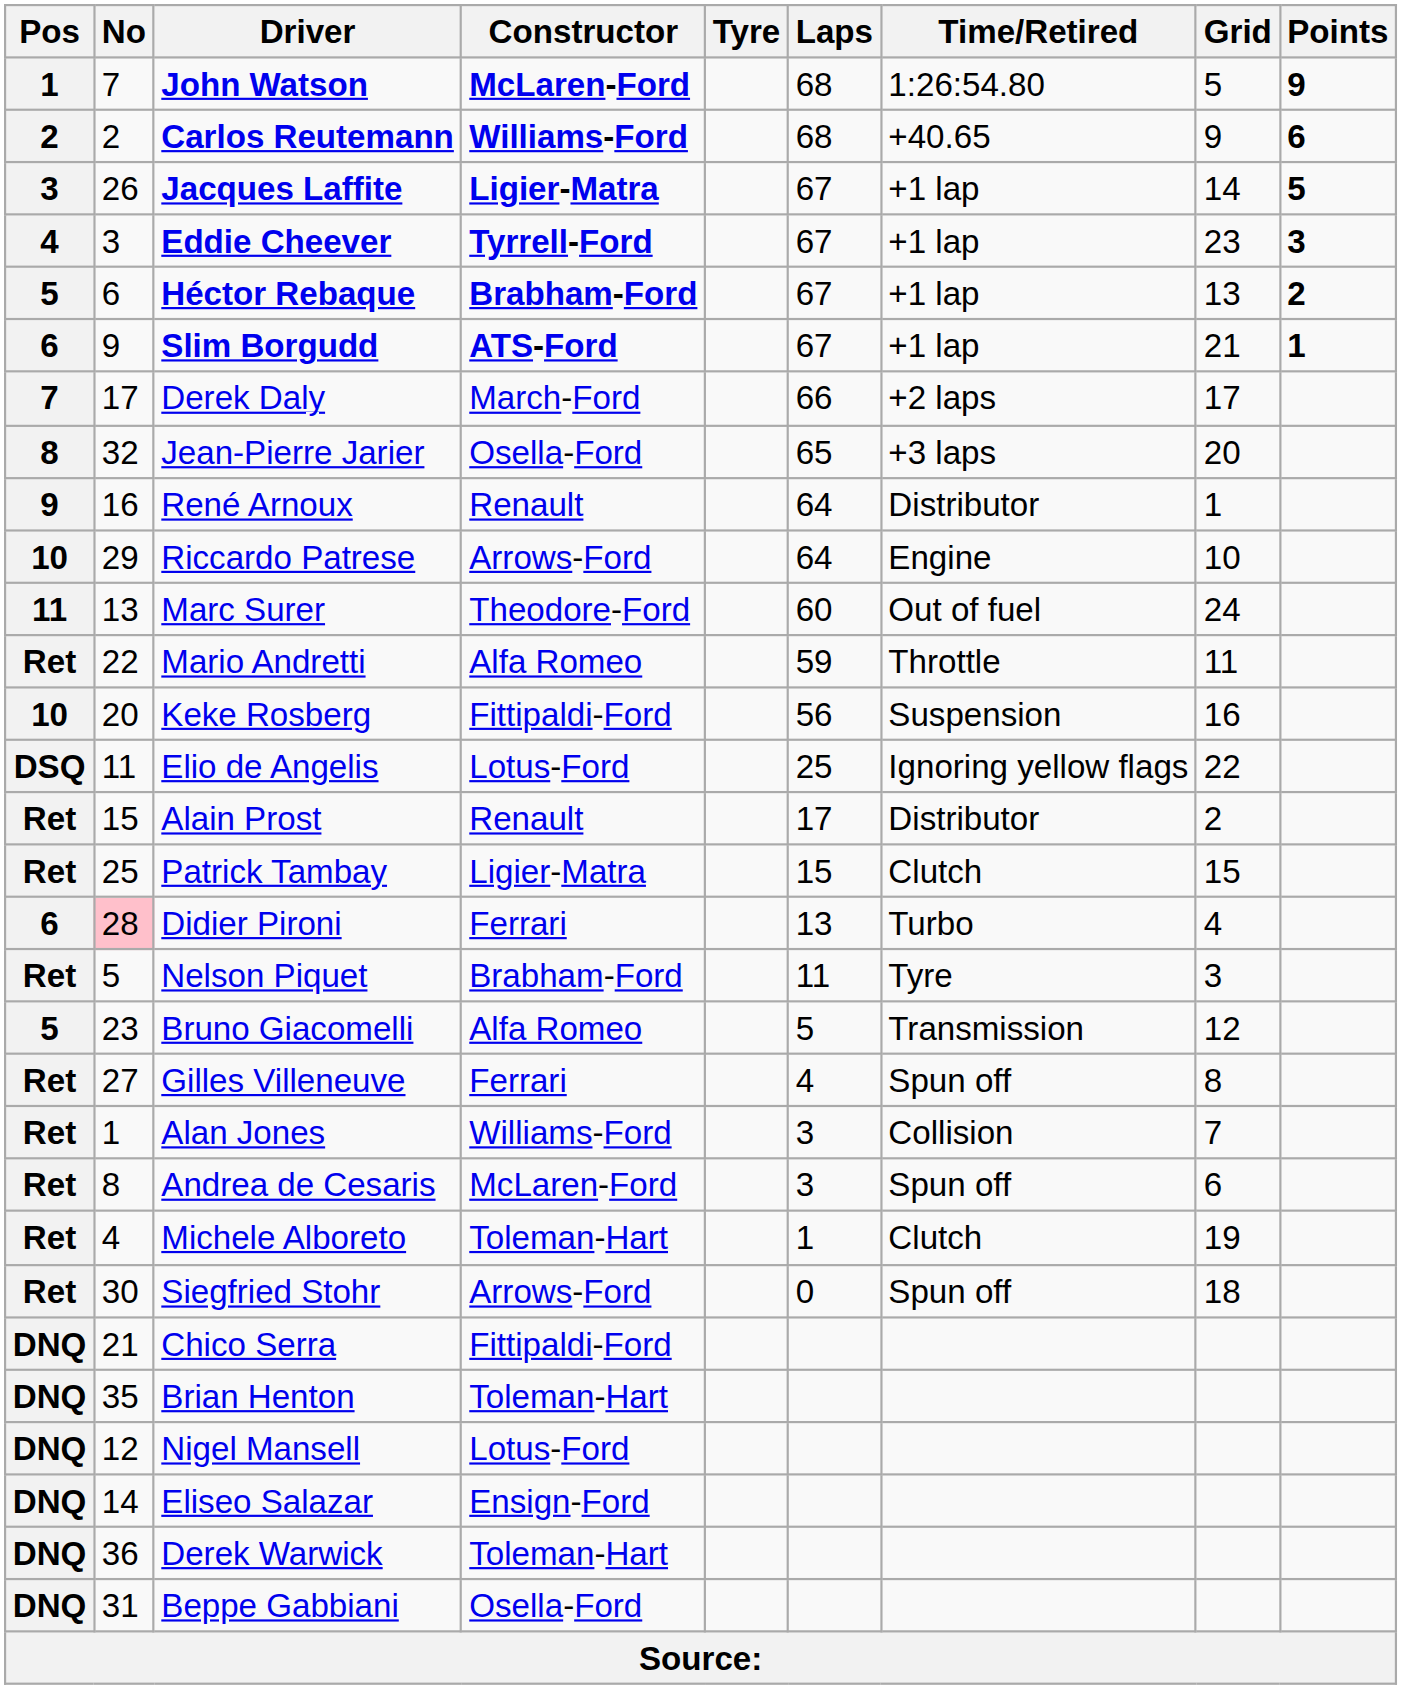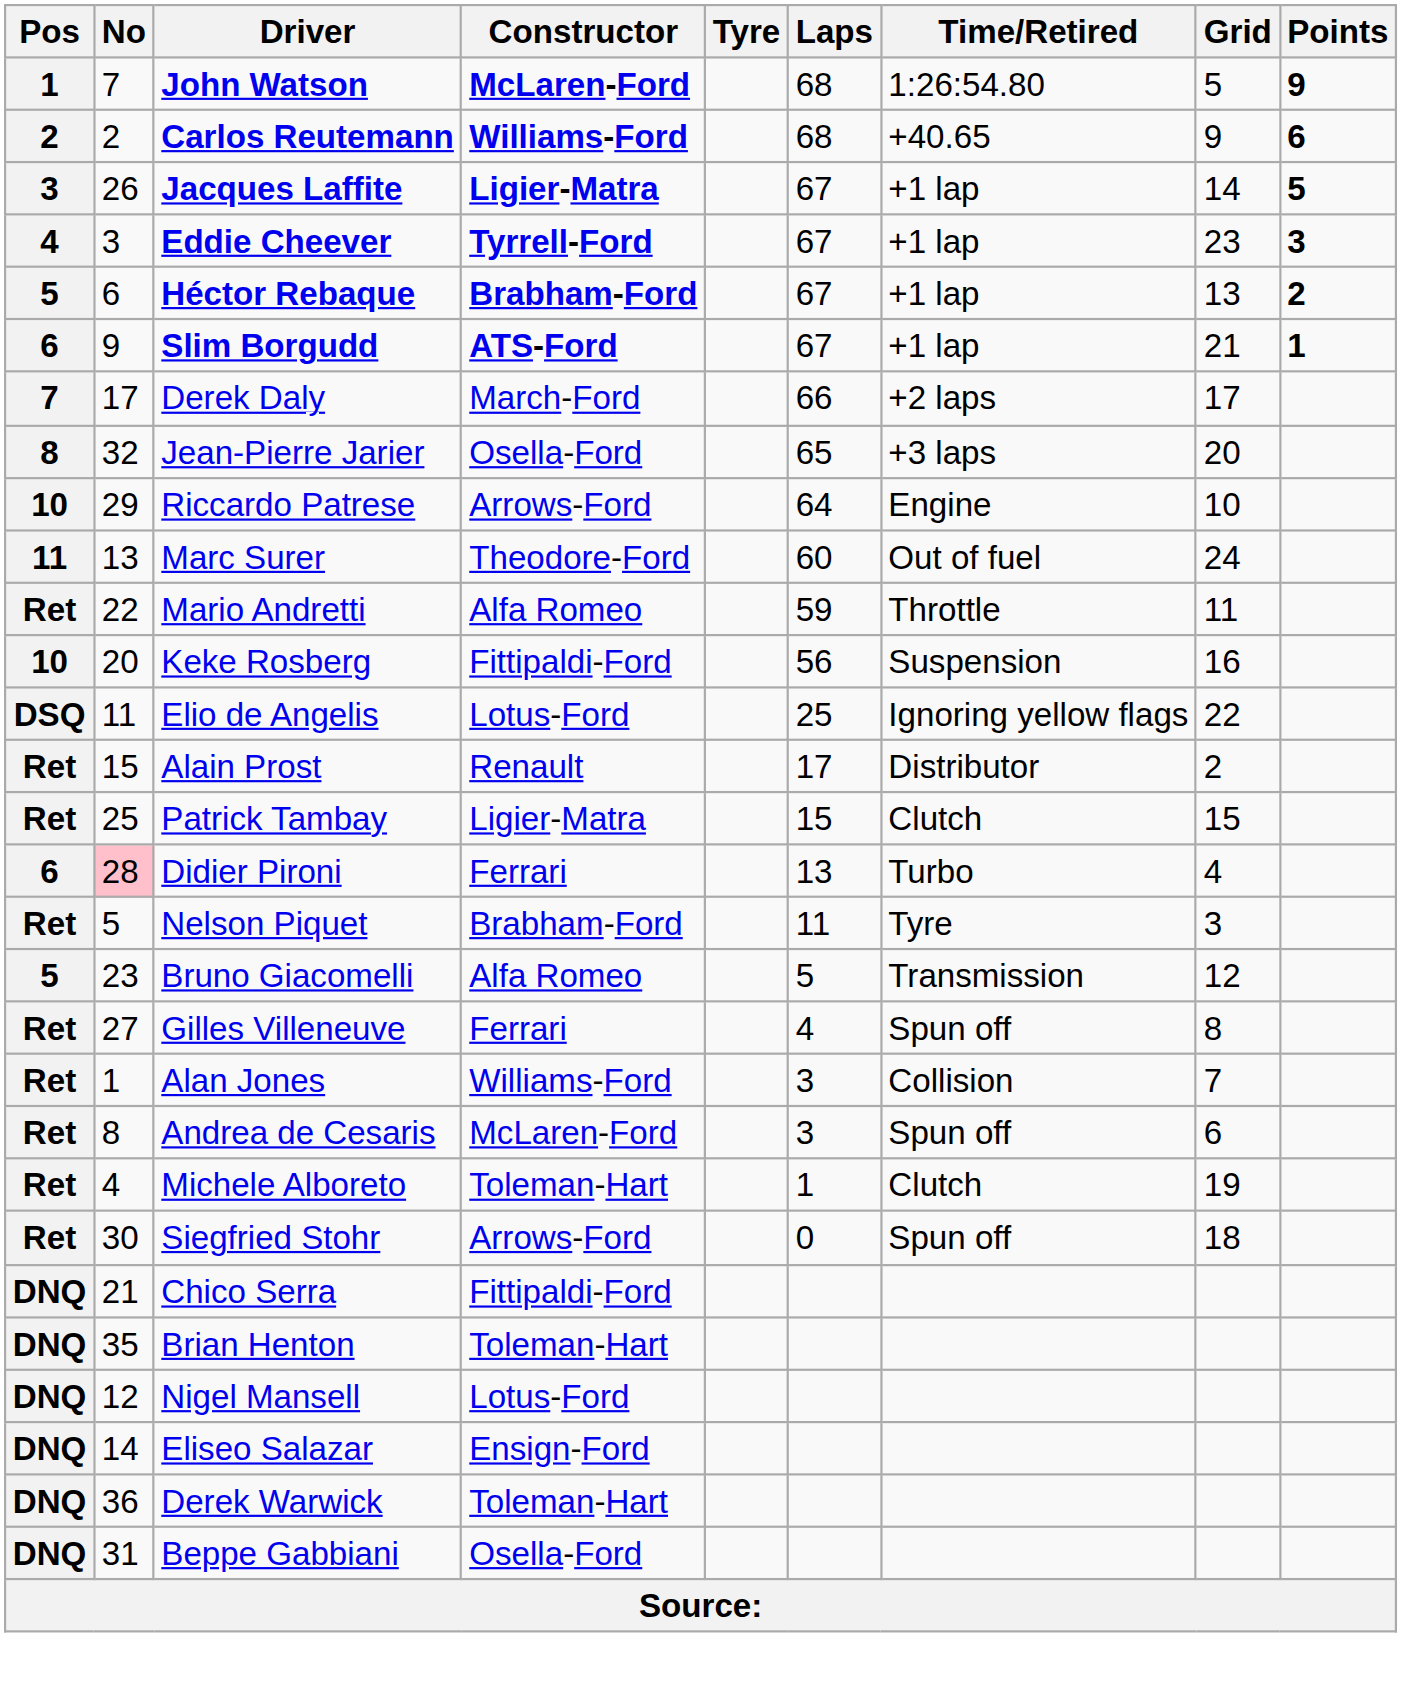 <table class="wikitable" style="font-size: 95%;">
 <tr>
 <th>Pos</th>
 <th>No</th>
 <th>Driver</th>
 <th>Constructor</th>
 <th>Tyre</th>
 <th>Laps</th>
 <th>Time/Retired</th>
 <th>Grid</th>
 <th>Points</th>
 </tr>
 <tr>
 <th>1</th>
 <td>7</td>
 <td> <strong><a href='#'>John Watson</a></strong></td>
 <td><strong><a href='#'>McLaren</a>-<a href='#'>Ford</a></strong></td>
 <td></td>
 <td>68</td>
 <td>1:26:54.80</td>
 <td>5</td>
 <td><strong>9</strong></td>
 </tr>
 <tr>
 <th>2</th>
 <td>2</td>
 <td> <strong><a href='#'>Carlos Reutemann</a></strong></td>
 <td><strong><a href='#'>Williams</a>-<a href='#'>Ford</a></strong></td>
 <td></td>
 <td>68</td>
 <td>+40.65</td>
 <td>9</td>
 <td><strong>6</strong></td>
 </tr>
 <tr>
 <th>3</th>
 <td>26</td>
 <td> <strong><a href='#'>Jacques Laffite</a></strong></td>
 <td><strong><a href='#'>Ligier</a>-<a href='#'>Matra</a></strong></td>
 <td></td>
 <td>67</td>
 <td>+1 lap</td>
 <td>14</td>
 <td><strong>5</strong></td>
 </tr>
 <tr>
 <th>4</th>
 <td>3</td>
 <td> <strong><a href='#'>Eddie Cheever</a></strong></td>
 <td><strong><a href='#'>Tyrrell</a>-<a href='#'>Ford</a></strong></td>
 <td></td>
 <td>67</td>
 <td>+1 lap</td>
 <td>23</td>
 <td><strong>3</strong></td>
 </tr>
 <tr>
 <th>5</th>
 <td>6</td>
 <td> <strong><a href='#'>Héctor Rebaque</a></strong></td>
 <td><strong><a href='#'>Brabham</a>-<a href='#'>Ford</a></strong></td>
 <td></td>
 <td>67</td>
 <td>+1 lap</td>
 <td>13</td>
 <td><strong>2</strong></td>
 </tr>
 <tr>
 <th>6</th>
 <td>9</td>
 <td> <strong><a href='#'>Slim Borgudd</a></strong></td>
 <td><strong><a href='#'>ATS</a>-<a href='#'>Ford</a></strong></td>
 <td></td>
 <td>67</td>
 <td>+1 lap</td>
 <td>21</td>
 <td><strong>1</strong></td>
 </tr>
 <tr>
 <th>7</th>
 <td>17</td>
 <td> <a href='#'>Derek Daly</a></td>
 <td><a href='#'>March</a>-<a href='#'>Ford</a></td>
 <td></td>
 <td>66</td>
 <td>+2 laps</td>
 <td>17</td>
 <td> </td>
 </tr>
 <tr>
 <th>8</th>
 <td>32</td>
 <td> <a href='#'>Jean-Pierre Jarier</a></td>
 <td><a href='#'>Osella</a>-<a href='#'>Ford</a></td>
 <td></td>
 <td>65</td>
 <td>+3 laps</td>
 <td>20</td>
-<td> </td>
-</tr>
-<tr>
-<th>9</th>
-<td>16</td>
-<td> <a href='#'>René Arnoux</a></td>
-<td><a href='#'>Renault</a></td>
-<td></td>
-<td>64</td>
-<td>Distributor</td>
-<td>1</td>
 <td> </td>
 </tr>
 <tr>
 <th>10</th>
 <td>29</td>
 <td> <a href='#'>Riccardo Patrese</a></td>
 <td><a href='#'>Arrows</a>-<a href='#'>Ford</a></td>
 <td></td>
 <td>64</td>
 <td>Engine</td>
 <td>10</td>
 <td> </td>
 </tr>
 <tr>
 <th>11</th>
 <td>13</td>
 <td> <a href='#'>Marc Surer</a></td>
 <td><a href='#'>Theodore</a>-<a href='#'>Ford</a></td>
 <td></td>
 <td>60</td>
 <td>Out of fuel</td>
 <td>24</td>
 <td> </td>
 </tr>
 <tr>
 <th>Ret</th>
 <td>22</td>
 <td> <a href='#'>Mario Andretti</a></td>
 <td><a href='#'>Alfa Romeo</a></td>
 <td></td>
 <td>59</td>
 <td>Throttle</td>
 <td>11</td>
 <td> </td>
 </tr>
 <tr>
 <th>10</th>
 <td>20</td>
 <td> <a href='#'>Keke Rosberg</a></td>
 <td><a href='#'>Fittipaldi</a>-<a href='#'>Ford</a></td>
 <td></td>
 <td>56</td>
 <td>Suspension</td>
 <td>16</td>
 <td> </td>
 </tr>
 <tr>
 <th>DSQ</th>
 <td>11</td>
 <td> <a href='#'>Elio de Angelis</a></td>
 <td><a href='#'>Lotus</a>-<a href='#'>Ford</a></td>
 <td></td>
 <td>25</td>
 <td>Ignoring yellow flags</td>
 <td>22</td>
 <td> </td>
 </tr>
 <tr>
 <th>Ret</th>
 <td>15</td>
 <td> <a href='#'>Alain Prost</a></td>
 <td><a href='#'>Renault</a></td>
 <td></td>
 <td>17</td>
 <td>Distributor</td>
 <td>2</td>
 <td> </td>
 </tr>
 <tr>
 <th>Ret</th>
 <td>25</td>
 <td> <a href='#'>Patrick Tambay</a></td>
 <td><a href='#'>Ligier</a>-<a href='#'>Matra</a></td>
 <td></td>
 <td>15</td>
 <td>Clutch</td>
 <td>15</td>
 <td> </td>
 </tr>
 <tr>
 <th>6</th>
 <td style="background: pink;">28</td>
 <td> <a href='#'>Didier Pironi</a></td>
 <td><a href='#'>Ferrari</a></td>
 <td></td>
 <td>13</td>
 <td>Turbo</td>
 <td>4</td>
 <td> </td>
 </tr>
 <tr>
 <th>Ret</th>
 <td>5</td>
 <td> <a href='#'>Nelson Piquet</a></td>
 <td><a href='#'>Brabham</a>-<a href='#'>Ford</a></td>
 <td></td>
 <td>11</td>
 <td>Tyre</td>
 <td>3</td>
 <td> </td>
 </tr>
 <tr>
 <th>5</th>
 <td>23</td>
 <td> <a href='#'>Bruno Giacomelli</a></td>
 <td><a href='#'>Alfa Romeo</a></td>
 <td></td>
 <td>5</td>
 <td>Transmission</td>
 <td>12</td>
 <td> </td>
 </tr>
 <tr>
 <th>Ret</th>
 <td>27</td>
 <td> <a href='#'>Gilles Villeneuve</a></td>
 <td><a href='#'>Ferrari</a></td>
 <td></td>
 <td>4</td>
 <td>Spun off</td>
 <td>8</td>
 <td> </td>
 </tr>
 <tr>
 <th>Ret</th>
 <td>1</td>
 <td> <a href='#'>Alan Jones</a></td>
 <td><a href='#'>Williams</a>-<a href='#'>Ford</a></td>
 <td></td>
 <td>3</td>
 <td>Collision</td>
 <td>7</td>
 <td> </td>
 </tr>
 <tr>
 <th>Ret</th>
 <td>8</td>
 <td> <a href='#'>Andrea de Cesaris</a></td>
 <td><a href='#'>McLaren</a>-<a href='#'>Ford</a></td>
 <td></td>
 <td>3</td>
 <td>Spun off</td>
 <td>6</td>
 <td> </td>
 </tr>
 <tr>
 <th>Ret</th>
 <td>4</td>
 <td> <a href='#'>Michele Alboreto</a></td>
 <td><a href='#'>Toleman</a>-<a href='#'>Hart</a></td>
 <td></td>
 <td>1</td>
 <td>Clutch</td>
 <td>19</td>
 <td> </td>
 </tr>
 <tr>
 <th>Ret</th>
 <td>30</td>
 <td> <a href='#'>Siegfried Stohr</a></td>
 <td><a href='#'>Arrows</a>-<a href='#'>Ford</a></td>
 <td></td>
 <td>0</td>
 <td>Spun off</td>
 <td>18</td>
 <td> </td>
 </tr>
 <tr>
 <th>DNQ</th>
 <td>21</td>
 <td> <a href='#'>Chico Serra</a></td>
 <td><a href='#'>Fittipaldi</a>-<a href='#'>Ford</a></td>
 <td></td>
 <td> </td>
 <td></td>
 <td></td>
 <td> </td>
 </tr>
 <tr>
 <th>DNQ</th>
 <td>35</td>
 <td> <a href='#'>Brian Henton</a></td>
 <td><a href='#'>Toleman</a>-<a href='#'>Hart</a></td>
 <td></td>
 <td> </td>
 <td></td>
 <td></td>
 <td> </td>
 </tr>
 <tr>
 <th>DNQ</th>
 <td>12</td>
 <td> <a href='#'>Nigel Mansell</a></td>
 <td><a href='#'>Lotus</a>-<a href='#'>Ford</a></td>
 <td></td>
 <td> </td>
 <td></td>
 <td></td>
 <td> </td>
 </tr>
 <tr>
 <th>DNQ</th>
 <td>14</td>
 <td> <a href='#'>Eliseo Salazar</a></td>
 <td><a href='#'>Ensign</a>-<a href='#'>Ford</a></td>
 <td></td>
 <td> </td>
 <td></td>
 <td></td>
 <td> </td>
 </tr>
 <tr>
 <th>DNQ</th>
 <td>36</td>
 <td> <a href='#'>Derek Warwick</a></td>
 <td><a href='#'>Toleman</a>-<a href='#'>Hart</a></td>
 <td></td>
 <td> </td>
 <td></td>
 <td></td>
 <td> </td>
 </tr>
 <tr>
 <th>DNQ</th>
 <td>31</td>
 <td> <a href='#'>Beppe Gabbiani</a></td>
 <td><a href='#'>Osella</a>-<a href='#'>Ford</a></td>
 <td></td>
 <td> </td>
 <td> </td>
 <td> </td>
 <td> </td>
 </tr>
 <tr>
 <th colspan="9" style="text-align: center">Source: </th>
 </tr>
 </table>
